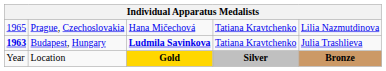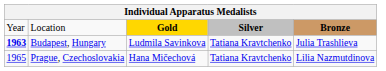 <table class="wikitable">
 <tr>
 <th colspan=5 align="center"><strong>Individual Apparatus Medalists</strong></th>
+</tr>
+<tr>
+<td>Year</td>
+<td>Location</td>
+<td style="text-align:center;background-color:gold;"><strong>Gold</strong></td>
+<td style="text-align:center;background-color:silver;"><strong>Silver</strong></td>
+<td style="text-align:center;background-color:#CC9966;"><strong>Bronze</strong></td>
+</tr>
+<tr>
+<td><strong><a href='#'>1963</a></strong></td>
+<td> <a href='#'>Budapest</a>, <a href='#'>Hungary</a></td>
+<td> <a href='#'>Ludmila Savinkova</a></td>
+<td> <a href='#'>Tatiana Kravtchenko</a></td>
+<td> <a href='#'>Julia Trashlieva</a></td>
 </tr>
 <tr>
 <td><a href='#'>1965</a></td>
 <td> <a href='#'>Prague</a>, <a href='#'>Czechoslovakia</a></td>
 <td> <a href='#'>Hana Mičechová</a></td>
 <td> <a href='#'>Tatiana Kravtchenko</a></td>
 <td> <a href='#'>Lilia Nazmutdinova</a></td>
 </tr>
-<tr>
-<td><strong><a href='#'>1963</a></strong></td>
-<td> <a href='#'>Budapest</a>, <a href='#'>Hungary</a></td>
-<td><strong> <a href='#'>Ludmila Savinkova</a></strong></td>
-<td> <a href='#'>Tatiana Kravtchenko</a></td>
-<td> <a href='#'>Julia Trashlieva</a></td>
-</tr>
-<tr>
-<td>Year</td>
-<td>Location</td>
-<td style="text-align:center;background-color:gold;"><strong>Gold</strong></td>
-<td style="text-align:center;background-color:silver;"><strong>Silver</strong></td>
-<td style="text-align:center;background-color:#CC9966;"><strong>Bronze</strong></td>
-</tr>
 </table>
